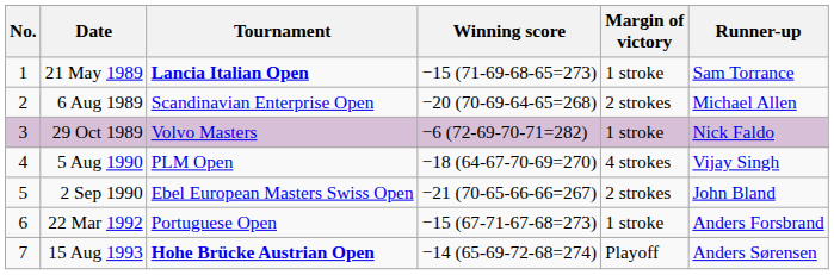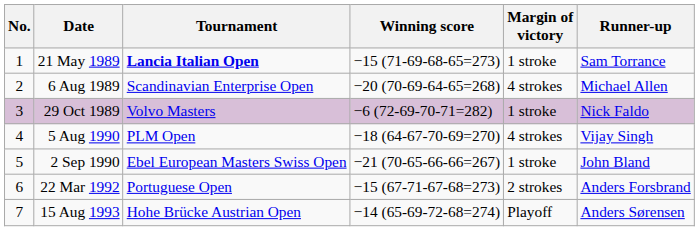 <table class="wikitable" style="font-size:95%;">
 <tr>
 <th>No.</th>
 <th>Date</th>
 <th>Tournament</th>
 <th>Winning score</th>
 <th>Margin of<br>victory</th>
 <th>Runner-up</th>
 </tr>
 <tr>
 <td align=center>1</td>
 <td align=right>21 May <a href='#'>1989</a></td>
 <td><strong><a href='#'>Lancia Italian Open</a></strong></td>
 <td>−15 (71-69-68-65=273)</td>
 <td>1 stroke</td>
 <td> <a href='#'>Sam Torrance</a></td>
 </tr>
 <tr>
 <td align=center>2</td>
 <td align=right>6 Aug 1989</td>
 <td><a href='#'>Scandinavian Enterprise Open</a></td>
 <td>−20 (70-69-64-65=268)</td>
-<td>2 strokes</td>
+<td>4 strokes</td>
 <td> <a href='#'>Michael Allen</a></td>
 </tr>
 <tr style="background:thistle">
 <td align=center>3</td>
 <td align=right>29 Oct 1989</td>
 <td><a href='#'>Volvo Masters</a></td>
 <td>−6 (72-69-70-71=282)</td>
 <td>1 stroke</td>
 <td> <a href='#'>Nick Faldo</a></td>
 </tr>
 <tr>
 <td align=center>4</td>
 <td align=right>5 Aug <a href='#'>1990</a></td>
 <td><a href='#'>PLM Open</a></td>
 <td>−18 (64-67-70-69=270)</td>
 <td>4 strokes</td>
 <td> <a href='#'>Vijay Singh</a></td>
 </tr>
 <tr>
 <td align=center>5</td>
 <td align=right>2 Sep 1990</td>
 <td><a href='#'>Ebel European Masters Swiss Open</a></td>
 <td>−21 (70-65-66-66=267)</td>
-<td>2 strokes</td>
+<td>1 stroke</td>
 <td> <a href='#'>John Bland</a></td>
 </tr>
 <tr>
 <td align=center>6</td>
 <td align=right>22 Mar <a href='#'>1992</a></td>
 <td><a href='#'>Portuguese Open</a></td>
 <td>−15 (67-71-67-68=273)</td>
-<td>1 stroke</td>
+<td>2 strokes</td>
 <td> <a href='#'>Anders Forsbrand</a></td>
 </tr>
 <tr>
 <td align=center>7</td>
 <td align=right>15 Aug <a href='#'>1993</a></td>
-<td><strong><a href='#'>Hohe Brücke Austrian Open</a></strong></td>
+<td><a href='#'>Hohe Brücke Austrian Open</a></td>
 <td>−14 (65-69-72-68=274)</td>
 <td>Playoff</td>
 <td> <a href='#'>Anders Sørensen</a></td>
 </tr>
 </table>
